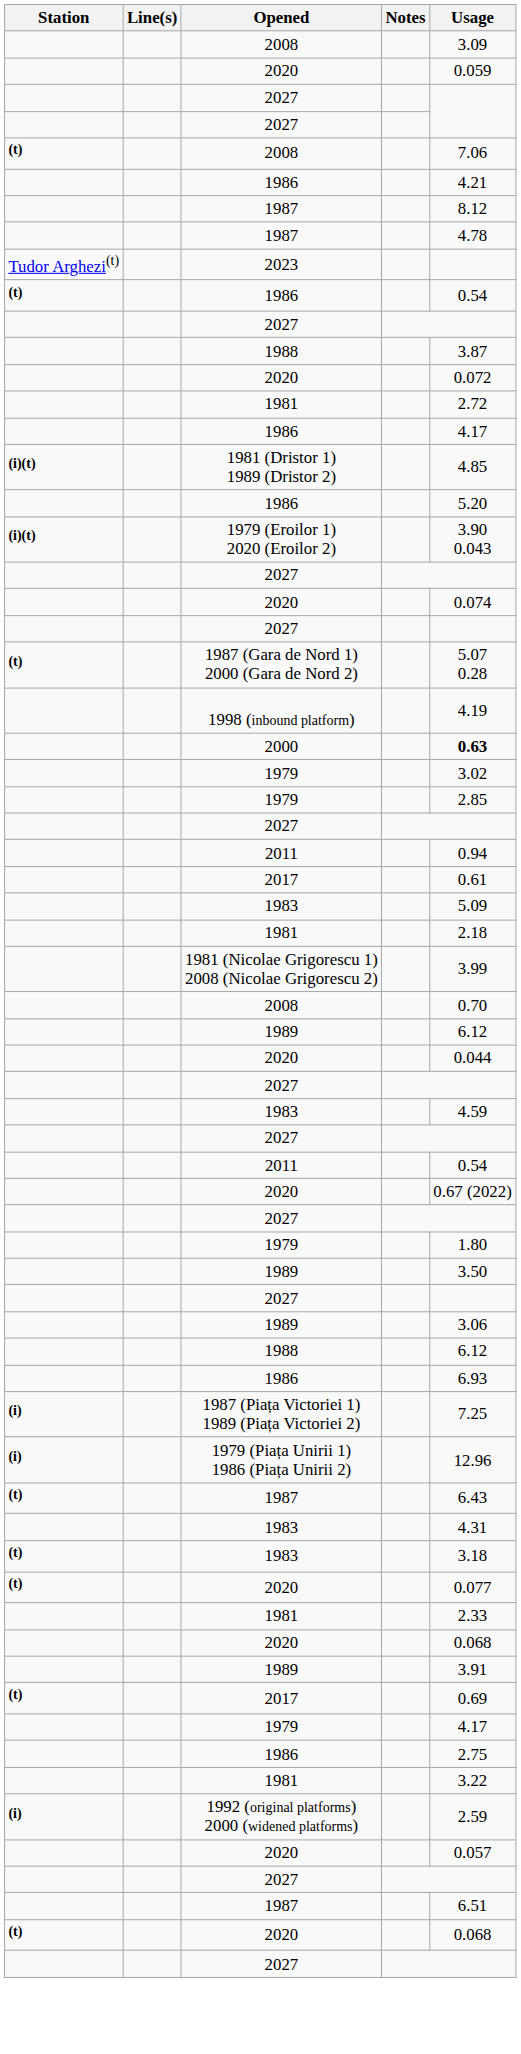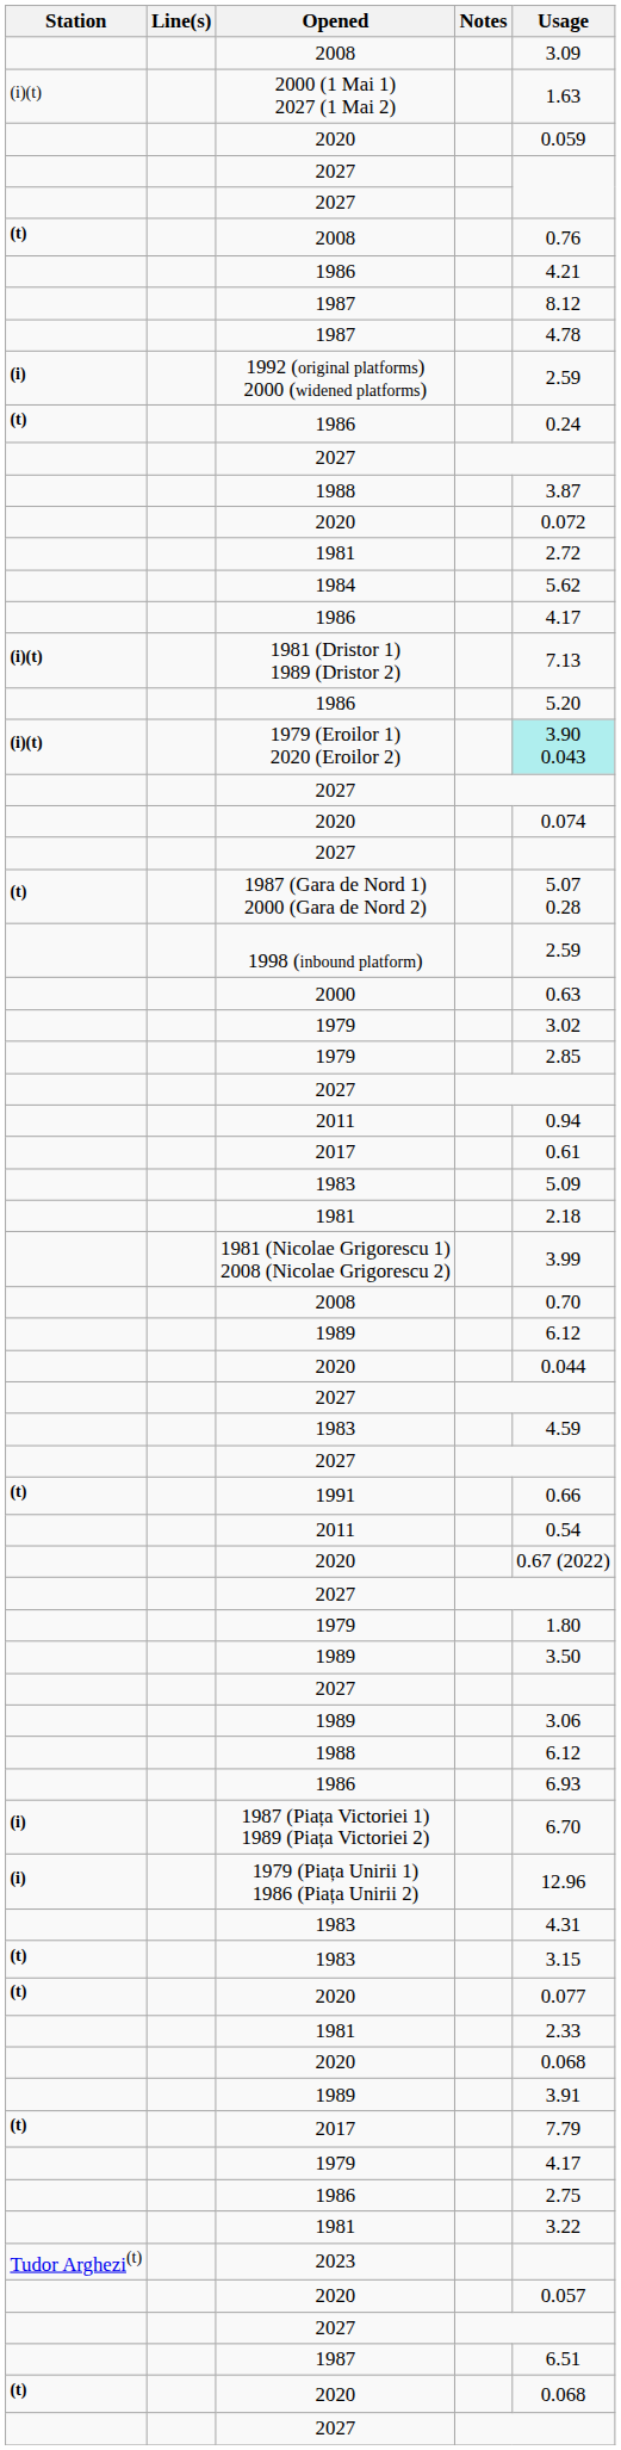 <table class="wikitable sortable" style="text-align: center">
 <tr>
 <th>Station</th>
 <th nowrap="true">Line(s)</th>
 <th>Opened</th>
 <th class="unsortable">Notes</th>
 <th>Usage<br></th>
 </tr>
 <tr>
 <td style=text-align:left></td>
 <td></td>
 <td>2008</td>
 <td></td>
 <td>3.09</td>
+</tr>
+<tr>
+<td style=text-align:left><sup>(i)(t)</sup></td>
+<td></td>
+<td>2000 (1 Mai 1)<br>2027 (1 Mai 2)</td>
+<td></td>
+<td>1.63</td>
 </tr>
 <tr>
 <td style=text-align:left></td>
 <td></td>
 <td>2020</td>
 <td></td>
 <td data-sort-value="0">0.059</td>
 </tr>
 <tr>
 <td style=text-align:left><strong></strong></td>
 <td></td>
 <td>2027</td>
 <td></td>
 </tr>
 <tr>
 <td style=text-align:left><strong></strong></td>
 <td></td>
 <td>2027</td>
 <td></td>
 </tr>
 <tr>
 <td style=text-align:left><strong><sup>(t)</sup></strong></td>
 <td></td>
 <td>2008</td>
 <td></td>
-<td>7.06</td>
+<td>0.76</td>
 </tr>
 <tr>
 <td style=text-align:left></td>
 <td></td>
 <td>1986</td>
 <td></td>
 <td>4.21</td>
 </tr>
 <tr>
 <td style=text-align:left></td>
 <td></td>
 <td>1987</td>
 <td></td>
 <td>8.12</td>
 </tr>
 <tr>
 <td style=text-align:left></td>
 <td></td>
 <td>1987</td>
 <td></td>
 <td>4.78</td>
 </tr>
 <tr>
-<td style=text-align:left><a href='#'>Tudor Arghezi</a><sup>(t)</sup></td>
+<td style=text-align:left><strong><sup>(i)</sup></strong></td>
+<td>  </td>
+<td>1992 (<small>original platforms</small>)<br>2000 (<small>widened platforms</small>)</td>
 <td></td>
-<td>2023</td>
-<td></td>
-<td></td>
+<td>2.59</td>
 </tr>
 <tr>
 <td style=text-align:left><strong><sup>(t)</sup></strong></td>
 <td></td>
 <td>1986</td>
 <td></td>
-<td>0.54</td>
+<td>0.24</td>
 </tr>
 <tr>
 <td style=text-align:left><strong></strong></td>
 <td></td>
 <td>2027</td>
 </tr>
 <tr>
 <td style=text-align:left></td>
 <td></td>
 <td>1988</td>
 <td></td>
 <td>3.87</td>
 </tr>
 <tr>
 <td style=text-align:left></td>
 <td></td>
 <td>2020</td>
 <td></td>
 <td data-sort-value="0">0.072</td>
 </tr>
 <tr>
 <td style=text-align:left></td>
 <td></td>
 <td>1981</td>
 <td></td>
 <td>2.72</td>
 </tr>
 <tr>
 <td style=text-align:left></td>
 <td></td>
+<td>1984</td>
+<td></td>
+<td>5.62</td>
+</tr>
+<tr>
+<td style=text-align:left></td>
+<td></td>
 <td>1986</td>
 <td></td>
 <td>4.17</td>
 </tr>
 <tr>
 <td style=text-align:left><strong><sup>(i)(t)</sup></strong></td>
 <td> </td>
 <td>1981 (Dristor 1)<br>1989 (Dristor 2)</td>
 <td></td>
-<td>4.85</td>
+<td>7.13</td>
 </tr>
 <tr>
 <td style=text-align:left></td>
 <td></td>
 <td>1986</td>
 <td></td>
 <td>5.20</td>
 </tr>
 <tr>
 <td style=text-align:left><strong><sup>(i)(t)</sup></strong></td>
 <td></td>
 <td>1979 (Eroilor 1)<br>2020 (Eroilor 2)</td>
 <td></td>
-<td>3.90<br>0.043</td>
+<td style="background: paleturquoise;">3.90<br>0.043</td>
 </tr>
 <tr>
 <td style=text-align:left></td>
 <td></td>
 <td>2027</td>
 </tr>
 <tr>
 <td style=text-align:left></td>
 <td></td>
 <td>2020</td>
 <td></td>
 <td data-sort-value="0">0.074</td>
 </tr>
 <tr>
 <td style=text-align:left><strong></strong></td>
 <td></td>
 <td>2027</td>
 <td></td>
 </tr>
 <tr>
 <td style=text-align:left><strong><sup>(t)</sup></strong></td>
 <td> </td>
 <td>1987 (Gara de Nord 1)<br>2000 (Gara de Nord 2)</td>
 <td></td>
 <td data-sort-value="5.35">5.07<br>0.28</td>
 </tr>
 <tr>
 <td style=text-align:left></td>
 <td></td>
 <td><br>1998 (<small>inbound platform</small>)</td>
 <td></td>
-<td>4.19</td>
+<td>2.59</td>
 </tr>
 <tr>
 <td style=text-align:left></td>
 <td> </td>
 <td>2000</td>
 <td></td>
-<td><strong>0.63</strong></td>
+<td>0.63</td>
 </tr>
 <tr>
 <td style=text-align:left></td>
 <td></td>
 <td>1979</td>
 <td></td>
 <td>3.02</td>
 </tr>
 <tr>
 <td style=text-align:left></td>
 <td> </td>
 <td>1979</td>
 <td></td>
 <td>2.85</td>
 </tr>
 <tr>
 <td style=text-align:left></td>
 <td></td>
 <td>2027</td>
 </tr>
 <tr>
 <td style=text-align:left></td>
 <td></td>
 <td>2011</td>
 <td></td>
 <td>0.94</td>
 </tr>
 <tr>
 <td style=text-align:left></td>
 <td></td>
 <td>2017</td>
 <td></td>
 <td>0.61</td>
 </tr>
 <tr>
 <td style=text-align:left></td>
 <td></td>
 <td>1983</td>
 <td></td>
 <td>5.09</td>
 </tr>
 <tr>
 <td style=text-align:left></td>
 <td> </td>
 <td>1981</td>
 <td></td>
 <td>2.18</td>
 </tr>
 <tr>
 <td style=text-align:left></td>
 <td> </td>
 <td>1981 (Nicolae Grigorescu 1)<br>2008 (Nicolae Grigorescu 2)</td>
 <td></td>
 <td>3.99</td>
 </tr>
 <tr>
 <td style=text-align:left></td>
 <td></td>
 <td>2008</td>
 <td></td>
 <td>0.70</td>
 </tr>
 <tr>
 <td style=text-align:left></td>
 <td></td>
 <td>1989</td>
 <td></td>
 <td>6.12</td>
 </tr>
 <tr>
 <td style=text-align:left></td>
 <td></td>
 <td>2020</td>
 <td></td>
 <td data-sort-value="0">0.044</td>
 </tr>
 <tr>
 <td style=text-align:left></td>
 <td></td>
 <td>2027</td>
 </tr>
 <tr>
 <td style=text-align:left></td>
 <td></td>
 <td>1983</td>
 <td></td>
 <td>4.59</td>
 </tr>
 <tr>
 <td style=text-align:left><strong></strong></td>
 <td></td>
 <td>2027</td>
 </tr>
 <tr>
+<td style=text-align:left><strong><sup>(t)</sup></strong></td>
+<td></td>
+<td>1991</td>
+<td></td>
+<td>0.66</td>
+</tr>
+<tr>
 <td style=text-align:left></td>
 <td></td>
 <td>2011</td>
 <td></td>
 <td>0.54</td>
 </tr>
 <tr>
 <td style=text-align:left></td>
 <td></td>
 <td>2020</td>
 <td></td>
 <td data-sort-value="0">0.67 (2022)</td>
 </tr>
 <tr>
 <td style=text-align:left><strong></strong></td>
 <td></td>
 <td>2027</td>
 </tr>
 <tr>
 <td style=text-align:left></td>
 <td></td>
 <td>1979</td>
 <td></td>
 <td>1.80</td>
 </tr>
 <tr>
 <td style=text-align:left></td>
 <td></td>
 <td>1989</td>
 <td></td>
 <td>3.50</td>
 </tr>
 <tr>
 <td style=text-align:left></td>
 <td></td>
 <td>2027</td>
 <td></td>
 </tr>
 <tr>
 <td style=text-align:left></td>
 <td></td>
 <td>1989</td>
 <td></td>
 <td>3.06</td>
 </tr>
 <tr>
 <td style=text-align:left></td>
 <td></td>
 <td>1988</td>
 <td></td>
 <td>6.12</td>
 </tr>
 <tr>
 <td style=text-align:left></td>
 <td></td>
 <td>1986</td>
 <td></td>
 <td>6.93</td>
 </tr>
 <tr>
 <td style=text-align:left><strong><sup>(i)</sup></strong></td>
 <td> </td>
 <td>1987 (Piața Victoriei 1)<br>1989 (Piața Victoriei 2)</td>
 <td></td>
-<td>7.25</td>
+<td>6.70</td>
 </tr>
 <tr>
 <td style=text-align:left><strong><sup>(i)</sup></strong></td>
 <td>  </td>
 <td>1979 (Piața Unirii 1)<br>1986 (Piața Unirii 2)</td>
 <td></td>
 <td>12.96</td>
-</tr>
-<tr>
-<td style=text-align:left><strong><sup>(t)</sup></strong></td>
-<td></td>
-<td>1987</td>
-<td></td>
-<td>6.43</td>
 </tr>
 <tr>
 <td style=text-align:left></td>
 <td></td>
 <td>1983</td>
 <td></td>
 <td>4.31</td>
 </tr>
 <tr>
 <td style=text-align:left><strong><sup>(t)</sup></strong></td>
 <td></td>
 <td>1983</td>
 <td></td>
-<td>3.18</td>
+<td>3.15</td>
 </tr>
 <tr>
 <td style=text-align:left><strong><sup>(t)</sup></strong></td>
 <td></td>
 <td>2020</td>
 <td></td>
 <td data-sort-value="0">0.077</td>
 </tr>
 <tr>
 <td style=text-align:left></td>
 <td></td>
 <td>1981</td>
 <td></td>
 <td>2.33</td>
 </tr>
 <tr>
 <td style=text-align:left></td>
 <td></td>
 <td>2020</td>
 <td></td>
 <td data-sort-value="0">0.068</td>
 </tr>
 <tr>
 <td style=text-align:left></td>
 <td></td>
 <td>1989</td>
 <td></td>
 <td>3.91</td>
 </tr>
 <tr>
 <td style=text-align:left><strong><sup>(t)</sup></strong></td>
 <td></td>
 <td>2017</td>
 <td></td>
-<td>0.69</td>
+<td>7.79</td>
 </tr>
 <tr>
 <td style=text-align:left></td>
 <td> </td>
 <td>1979</td>
 <td></td>
 <td>4.17</td>
 </tr>
 <tr>
 <td style=text-align:left></td>
 <td></td>
 <td>1986</td>
 <td></td>
 <td>2.75</td>
 </tr>
 <tr>
 <td style=text-align:left></td>
 <td></td>
 <td>1981</td>
 <td></td>
 <td>3.22</td>
 </tr>
 <tr>
-<td style=text-align:left><strong><sup>(i)</sup></strong></td>
-<td>  </td>
-<td>1992 (<small>original platforms</small>)<br>2000 (<small>widened platforms</small>)</td>
+<td style=text-align:left><a href='#'>Tudor Arghezi</a><sup>(t)</sup></td>
 <td></td>
-<td>2.59</td>
+<td>2023</td>
+<td></td>
+<td></td>
 </tr>
 <tr>
 <td style=text-align:left></td>
 <td></td>
 <td>2020</td>
 <td></td>
 <td data-sort-value="0">0.057</td>
 </tr>
 <tr>
 <td style=text-align:left></td>
 <td></td>
 <td>2027</td>
 </tr>
 <tr>
 <td style=text-align:left></td>
 <td></td>
 <td>1987</td>
 <td></td>
 <td>6.51</td>
 </tr>
 <tr>
 <td style=text-align:left><strong><sup>(t)</sup></strong></td>
 <td></td>
 <td>2020</td>
 <td></td>
 <td data-sort-value="0">0.068</td>
 </tr>
 <tr>
 <td style=text-align:left><strong></strong></td>
 <td></td>
 <td>2027</td>
 </tr>
 </table>
